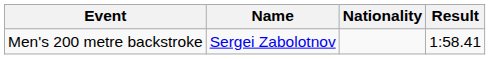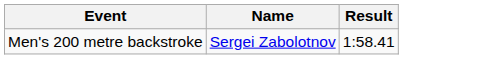 <table class=wikitable style=text-align:center>
 <tr>
 <th>Event</th>
 <th>Name</th>
-<th>Nationality</th>
 <th>Result</th>
 </tr>
 <tr>
 <td align=left>Men's 200 metre backstroke</td>
 <td><a href='#'>Sergei Zabolotnov</a></td>
-<td></td>
 <td>1:58.41</td>
 </tr>
 </table>
